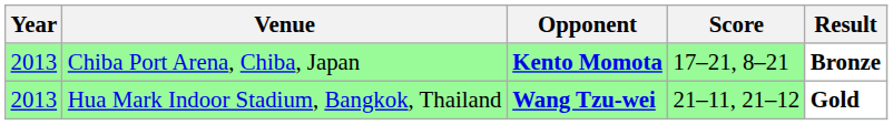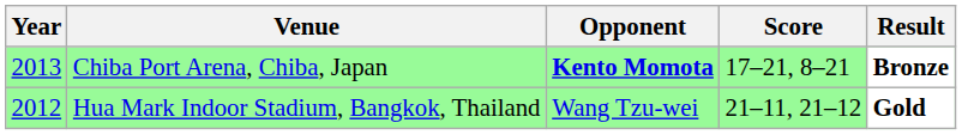 <table class="sortable wikitable" style="font-size: 95%;">
 <tr>
 <th>Year</th>
 <th>Venue</th>
 <th>Opponent</th>
 <th>Score</th>
 <th>Result</th>
 </tr>
 <tr style="background:#98FB98">
 <td align="center"><a href='#'>2013</a></td>
 <td align="left"><a href='#'>Chiba Port Arena</a>, <a href='#'>Chiba</a>, Japan</td>
 <td align="left"><strong> <a href='#'>Kento Momota</a></strong></td>
 <td align="left">17–21, 8–21</td>
 <td style="text-align:left; background:white"> <strong>Bronze</strong></td>
 </tr>
 <tr style="background:#98FB98">
-<td align="center"><a href='#'>2013</a></td>
+<td align="center"><a href='#'>2012</a></td>
 <td align="left"><a href='#'>Hua Mark Indoor Stadium</a>, <a href='#'>Bangkok</a>, Thailand</td>
-<td align="left"><strong> <a href='#'>Wang Tzu-wei</a></strong></td>
+<td align="left"> <a href='#'>Wang Tzu-wei</a></td>
 <td align="left">21–11, 21–12</td>
 <td style="text-align:left; background:white"> <strong>Gold</strong></td>
 </tr>
 </table>
